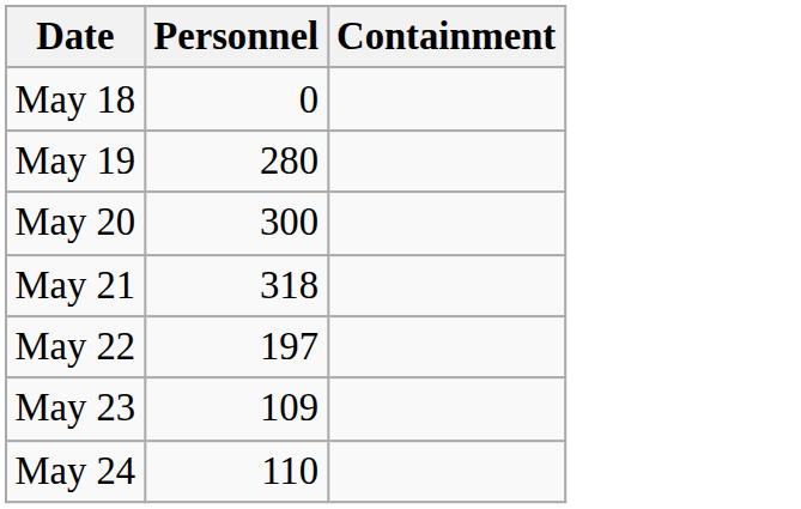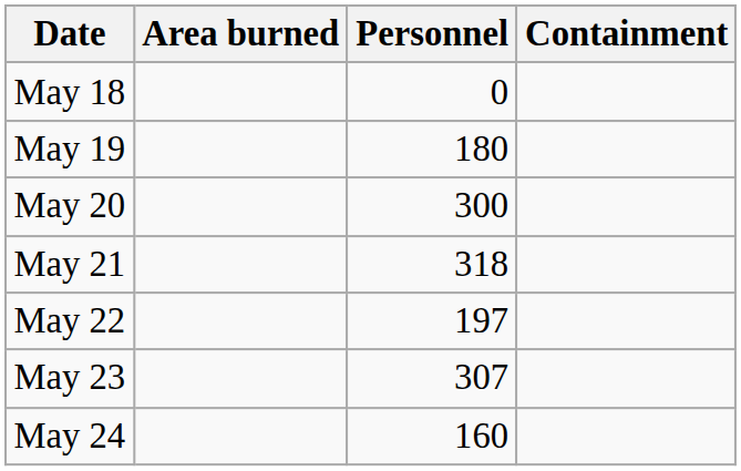 <table class="wikitable" style="text-align: right;">
 <tr>
 <th>Date</th>
+<th>Area burned</th>
 <th>Personnel</th>
 <th>Containment</th>
 </tr>
 <tr>
 <td style="text-align: left;">May 18</td>
+<td></td>
 <td>0</td>
 <td style="text-align: left;"></td>
 </tr>
 <tr>
 <td style="text-align: left;">May 19</td>
-<td>280</td>
+<td></td>
+<td>180</td>
 <td style="text-align: left;"></td>
 </tr>
 <tr>
 <td style="text-align: left;">May 20</td>
+<td></td>
 <td>300</td>
 <td style="text-align: left;"></td>
 </tr>
 <tr>
 <td style="text-align: left;">May 21</td>
+<td></td>
 <td>318</td>
 <td style="text-align: left;"></td>
 </tr>
 <tr>
 <td style="text-align: left;">May 22</td>
+<td></td>
 <td>197</td>
 <td style="text-align: left;"></td>
 </tr>
 <tr>
 <td style="text-align: left;">May 23</td>
-<td>109</td>
+<td></td>
+<td>307</td>
 <td style="text-align: left;"></td>
 </tr>
 <tr>
 <td style="text-align: left;">May 24</td>
-<td>110</td>
+<td></td>
+<td>160</td>
 <td style="text-align: left;"></td>
 </tr>
 </table>
